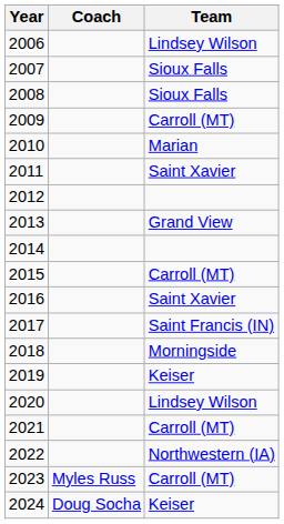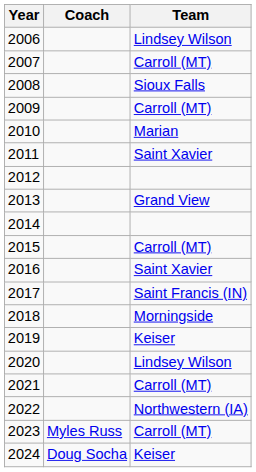 <table class="wikitable sortable">
 <tr>
 <th>Year</th>
 <th>Coach</th>
 <th>Team</th>
 </tr>
 <tr>
 <td>2006</td>
 <td></td>
 <td><a href='#'>Lindsey Wilson</a></td>
 </tr>
 <tr>
 <td>2007</td>
 <td></td>
-<td><a href='#'>Sioux Falls</a></td>
+<td><a href='#'>Carroll (MT)</a></td>
 </tr>
 <tr>
 <td>2008</td>
 <td></td>
 <td><a href='#'>Sioux Falls</a></td>
 </tr>
 <tr>
 <td>2009</td>
 <td></td>
 <td><a href='#'>Carroll (MT)</a></td>
 </tr>
 <tr>
 <td>2010</td>
 <td></td>
 <td><a href='#'>Marian</a></td>
 </tr>
 <tr>
 <td>2011</td>
 <td></td>
 <td><a href='#'>Saint Xavier</a></td>
 </tr>
 <tr>
 <td>2012</td>
 <td></td>
 <td></td>
 </tr>
 <tr>
 <td>2013</td>
 <td></td>
 <td><a href='#'>Grand View</a></td>
 </tr>
 <tr>
 <td>2014</td>
 <td></td>
 <td></td>
 </tr>
 <tr>
 <td>2015</td>
 <td></td>
 <td><a href='#'>Carroll (MT)</a></td>
 </tr>
 <tr>
 <td>2016</td>
 <td></td>
 <td><a href='#'>Saint Xavier</a></td>
 </tr>
 <tr>
 <td>2017</td>
 <td></td>
 <td><a href='#'>Saint Francis (IN)</a></td>
 </tr>
 <tr>
 <td>2018</td>
 <td></td>
 <td><a href='#'>Morningside</a></td>
 </tr>
 <tr>
 <td>2019</td>
 <td></td>
 <td><a href='#'>Keiser</a></td>
 </tr>
 <tr>
 <td>2020</td>
 <td></td>
 <td><a href='#'>Lindsey Wilson</a></td>
 </tr>
 <tr>
 <td>2021</td>
 <td></td>
 <td><a href='#'>Carroll (MT)</a></td>
 </tr>
 <tr>
 <td>2022</td>
 <td></td>
 <td><a href='#'>Northwestern (IA)</a></td>
 </tr>
 <tr>
 <td>2023</td>
 <td><a href='#'>Myles Russ</a></td>
 <td><a href='#'>Carroll (MT)</a></td>
 </tr>
 <tr>
 <td>2024</td>
 <td><a href='#'>Doug Socha</a></td>
 <td><a href='#'>Keiser</a></td>
 </tr>
 </table>
